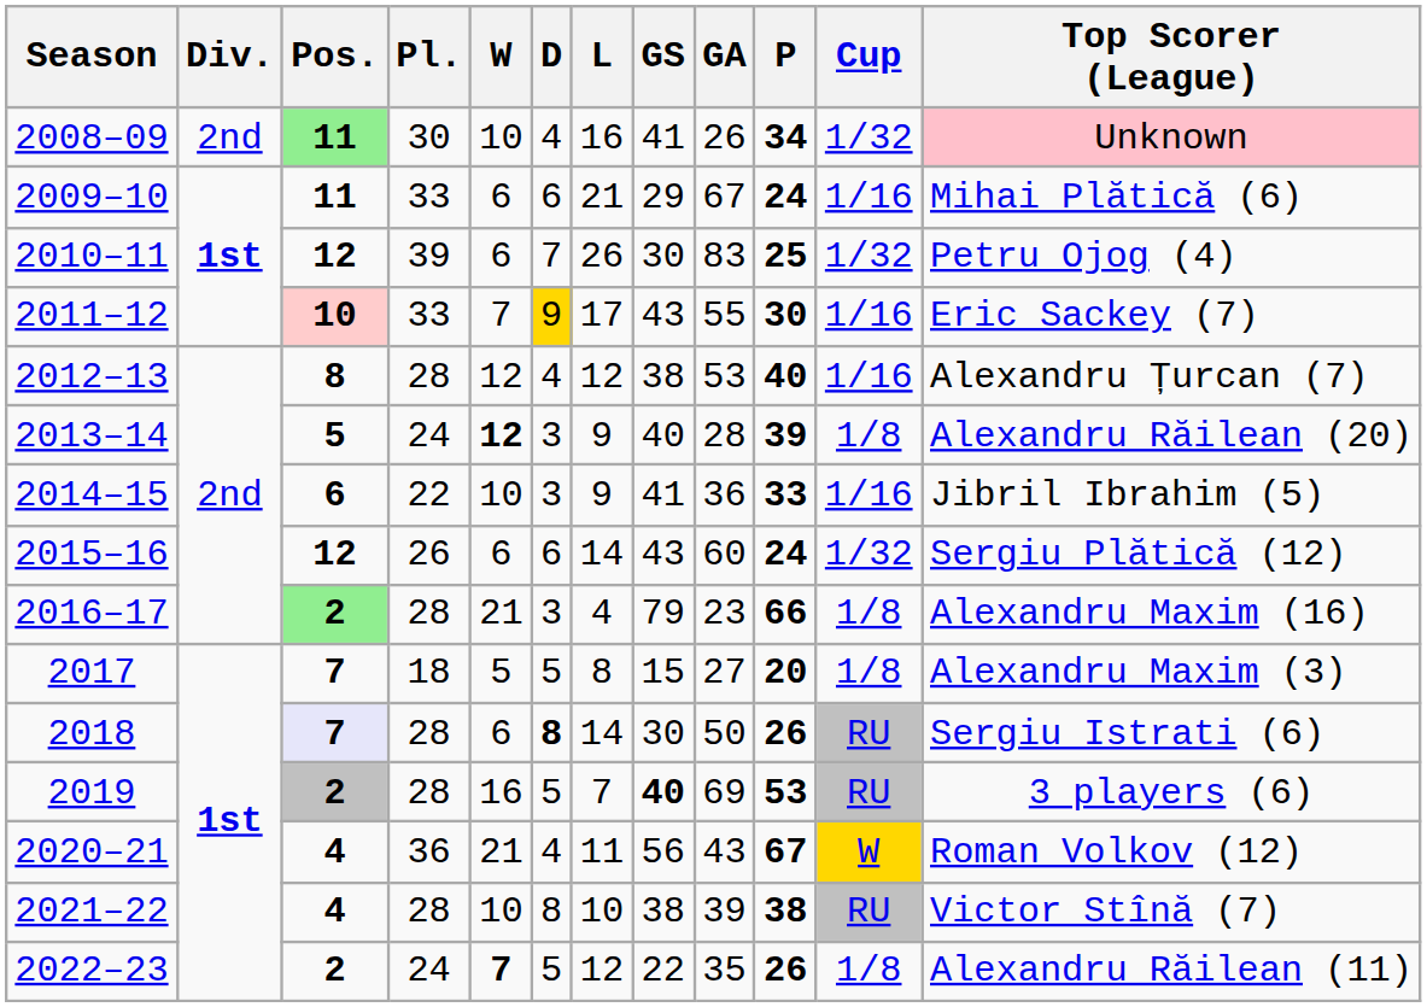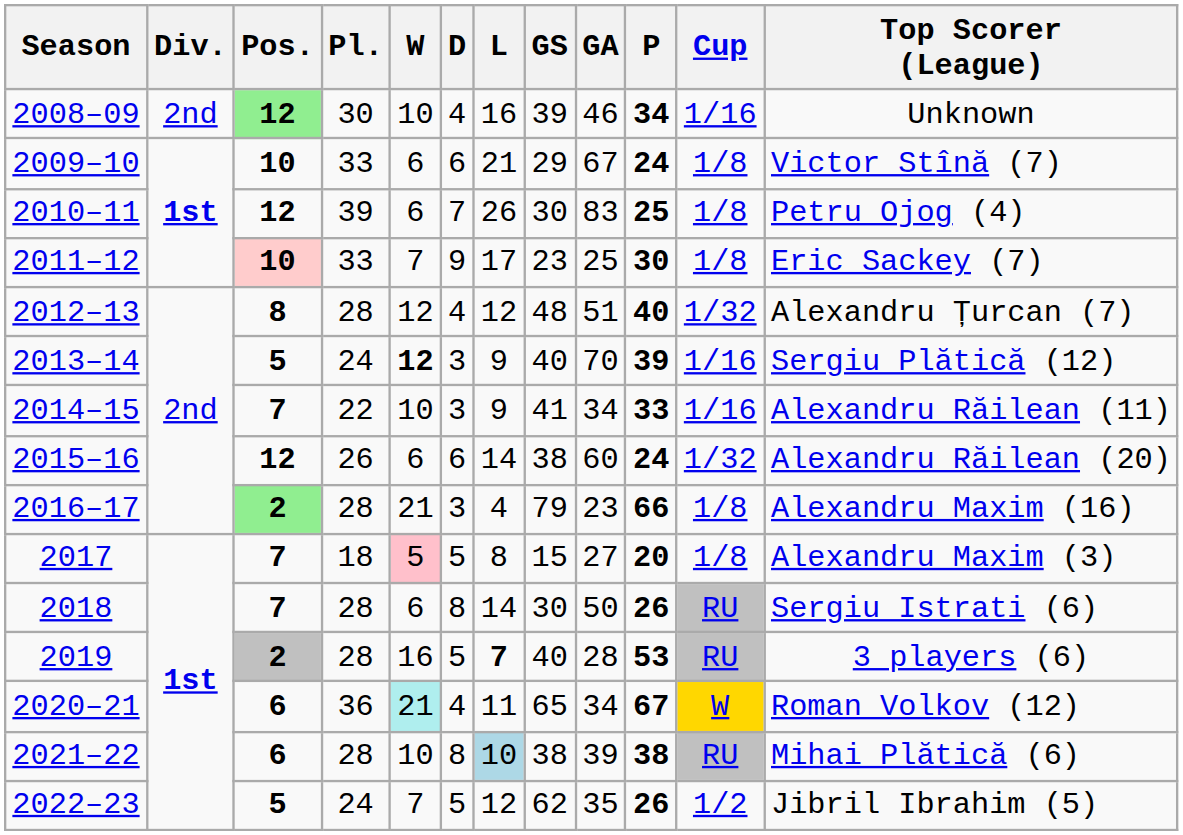 <table class="wikitable">
 <tr>
 <th>Season</th>
 <th>Div.</th>
 <th>Pos.</th>
 <th>Pl.</th>
 <th>W</th>
 <th>D</th>
 <th>L</th>
 <th>GS</th>
 <th>GA</th>
 <th>P</th>
 <th><a href='#'>Cup</a></th>
 <th>Top Scorer <br>(League)</th>
 </tr>
 <tr>
 <td align=center><a href='#'>2008–09</a></td>
 <td align=center><a href='#'>2nd</a></td>
-<td align=center bgcolor=lightgreen><strong>11</strong></td>
+<td align=center bgcolor=lightgreen><strong>12</strong></td>
 <td align=center>30</td>
 <td align=center>10</td>
 <td align=center>4</td>
 <td align=center>16</td>
-<td align=center>41</td>
-<td align=center>26</td>
+<td align=center>39</td>
+<td align=center>46</td>
 <td align=center><strong>34</strong></td>
-<td align=center><a href='#'>1/32</a></td>
-<td align=center style="background: pink;">Unknown</td>
+<td align=center><a href='#'>1/16</a></td>
+<td align=center>Unknown</td>
 </tr>
 <tr>
 <td align=center><a href='#'>2009–10</a></td>
 <td align=center rowspan = 3><strong><a href='#'>1st</a></strong></td>
-<td align=center><strong>11</strong></td>
+<td align=center><strong>10</strong></td>
 <td align=center>33</td>
 <td align=center>6</td>
 <td align=center>6</td>
 <td align=center>21</td>
 <td align=center>29</td>
 <td align=center>67</td>
 <td align=center><strong>24</strong></td>
-<td align=center><a href='#'>1/16</a></td>
-<td align=left> <a href='#'>Mihai Plătică</a> (6)</td>
+<td align=center><a href='#'>1/8</a></td>
+<td align=left> <a href='#'>Victor Stînă</a> (7)</td>
 </tr>
 <tr>
 <td align=center><a href='#'>2010–11</a></td>
 <td align=center><strong>12</strong></td>
 <td align=center>39</td>
 <td align=center>6</td>
 <td align=center>7</td>
 <td align=center>26</td>
 <td align=center>30</td>
 <td align=center>83</td>
 <td align=center><strong>25</strong></td>
-<td align=center><a href='#'>1/32</a></td>
+<td align=center><a href='#'>1/8</a></td>
 <td align=left> <a href='#'>Petru Ojog</a> (4)</td>
 </tr>
 <tr>
 <td align=center><a href='#'>2011–12</a></td>
 <td align=center bgcolor=#FFCCCC><strong>10</strong></td>
 <td align=center>33</td>
 <td align=center>7</td>
-<td align=center style="background: gold;">9</td>
+<td align=center>9</td>
 <td align=center>17</td>
-<td align=center>43</td>
-<td align=center>55</td>
+<td align=center>23</td>
+<td align=center>25</td>
 <td align=center><strong>30</strong></td>
-<td align=center><a href='#'>1/16</a></td>
+<td align=center><a href='#'>1/8</a></td>
 <td align=left> <a href='#'>Eric Sackey</a> (7)</td>
 </tr>
 <tr>
 <td align=center><a href='#'>2012–13</a></td>
 <td align=center rowspan = 5><a href='#'>2nd</a></td>
 <td align=center><strong>8</strong></td>
 <td align=center>28</td>
 <td align=center>12</td>
 <td align=center>4</td>
 <td align=center>12</td>
-<td align=center>38</td>
-<td align=center>53</td>
+<td align=center>48</td>
+<td align=center>51</td>
 <td align=center><strong>40</strong></td>
-<td align=center><a href='#'>1/16</a></td>
+<td align=center><a href='#'>1/32</a></td>
 <td align=left> Alexandru Țurcan (7)</td>
 </tr>
 <tr>
 <td align=center><a href='#'>2013–14</a></td>
 <td align=center><strong>5</strong></td>
 <td align=center>24</td>
 <td align=center><strong>12</strong></td>
 <td align=center>3</td>
 <td align=center>9</td>
 <td align=center>40</td>
-<td align=center>28</td>
+<td align=center>70</td>
 <td align=center><strong>39</strong></td>
-<td align=center><a href='#'>1/8</a></td>
-<td align=left> <a href='#'>Alexandru Răilean</a> (20)</td>
+<td align=center><a href='#'>1/16</a></td>
+<td align=left> <a href='#'>Sergiu Plătică</a> (12)</td>
 </tr>
 <tr>
 <td align=center><a href='#'>2014–15</a></td>
-<td align=center><strong>6</strong></td>
+<td align=center><strong>7</strong></td>
 <td align=center>22</td>
 <td align=center>10</td>
 <td align=center>3</td>
 <td align=center>9</td>
 <td align=center>41</td>
-<td align=center>36</td>
+<td align=center>34</td>
 <td align=center><strong>33</strong></td>
 <td align=center><a href='#'>1/16</a></td>
-<td align=left> Jibril Ibrahim (5)</td>
+<td align=left> <a href='#'>Alexandru Răilean</a> (11)</td>
 </tr>
 <tr>
 <td align=center><a href='#'>2015–16</a></td>
 <td align=center><strong>12</strong></td>
 <td align=center>26</td>
 <td align=center>6</td>
 <td align=center>6</td>
 <td align=center>14</td>
-<td align=center>43</td>
+<td align=center>38</td>
 <td align=center>60</td>
 <td align=center><strong>24</strong></td>
 <td align=center><a href='#'>1/32</a></td>
-<td align=left> <a href='#'>Sergiu Plătică</a> (12)</td>
+<td align=left> <a href='#'>Alexandru Răilean</a> (20)</td>
 </tr>
 <tr>
 <td align=center><a href='#'>2016–17</a></td>
 <td align=center bgcolor=lightgreen><strong>2</strong></td>
 <td align=center>28</td>
 <td align=center>21</td>
 <td align=center>3</td>
 <td align=center>4</td>
 <td align=center>79</td>
 <td align=center>23</td>
 <td align=center><strong>66</strong></td>
 <td align=center><a href='#'>1/8</a></td>
 <td align=left> <a href='#'>Alexandru Maxim</a> (16)</td>
 </tr>
 <tr>
 <td align=center><a href='#'>2017</a></td>
 <td align=center rowspan = 6><strong><a href='#'>1st</a></strong></td>
 <td align=center><strong>7</strong></td>
 <td align=center>18</td>
-<td align=center>5</td>
+<td align=center style="background: pink;">5</td>
 <td align=center>5</td>
 <td align=center>8</td>
 <td align=center>15</td>
 <td align=center>27</td>
 <td align=center><strong>20</strong></td>
 <td align=center><a href='#'>1/8</a></td>
 <td align=left> <a href='#'>Alexandru Maxim</a> (3)</td>
 </tr>
 <tr>
 <td align=center><a href='#'>2018</a></td>
-<td align=center style="background: lavender;"><strong>7</strong></td>
+<td align=center><strong>7</strong></td>
 <td align=center>28</td>
 <td align=center>6</td>
-<td align=center><strong>8</strong></td>
+<td align=center>8</td>
 <td align=center>14</td>
 <td align=center>30</td>
 <td align=center>50</td>
 <td align=center><strong>26</strong></td>
 <td align=center bgcolor=silver><a href='#'>RU</a></td>
 <td align=left> <a href='#'>Sergiu Istrati</a> (6)</td>
 </tr>
 <tr>
 <td align=center><a href='#'>2019</a></td>
 <td align=center bgcolor=silver><strong>2</strong></td>
 <td align=center>28</td>
 <td align=center>16</td>
 <td align=center>5</td>
-<td align=center>7</td>
-<td align=center><strong>40</strong></td>
-<td align=center>69</td>
+<td align=center><strong>7</strong></td>
+<td align=center>40</td>
+<td align=center>28</td>
 <td align=center><strong>53</strong></td>
 <td align=center bgcolor=silver><a href='#'>RU</a></td>
 <td align=center><a href='#'>3 players</a> (6)</td>
 </tr>
 <tr>
 <td align=center><a href='#'>2020–21</a></td>
-<td align=center><strong>4</strong></td>
+<td align=center><strong>6</strong></td>
 <td align=center>36</td>
-<td align=center>21</td>
+<td align=center style="background: paleturquoise;">21</td>
 <td align=center>4</td>
 <td align=center>11</td>
-<td align=center>56</td>
-<td align=center>43</td>
+<td align=center>65</td>
+<td align=center>34</td>
 <td align=center><strong>67</strong></td>
 <td align=center bgcolor=gold><a href='#'>W</a></td>
 <td align=left> <a href='#'>Roman Volkov</a> (12)</td>
 </tr>
 <tr>
 <td align=center><a href='#'>2021–22</a></td>
-<td align=center><strong>4</strong></td>
+<td align=center><strong>6</strong></td>
 <td align=center>28</td>
 <td align=center>10</td>
 <td align=center>8</td>
-<td align=center>10</td>
+<td align=center style="background: lightblue;">10</td>
 <td align=center>38</td>
 <td align=center>39</td>
 <td align=center><strong>38</strong></td>
 <td align=center bgcolor=silver><a href='#'>RU</a></td>
-<td align=left> <a href='#'>Victor Stînă</a> (7)</td>
+<td align=left> <a href='#'>Mihai Plătică</a> (6)</td>
 </tr>
 <tr>
 <td align=center><a href='#'>2022–23</a></td>
-<td align=center><strong>2</strong></td>
+<td align=center><strong>5</strong></td>
 <td align=center>24</td>
-<td align=center><strong>7</strong></td>
+<td align=center>7</td>
 <td align=center>5</td>
 <td align=center>12</td>
-<td align=center>22</td>
+<td align=center>62</td>
 <td align=center>35</td>
 <td align=center><strong>26</strong></td>
-<td align=center><a href='#'>1/8</a></td>
-<td align=left> <a href='#'>Alexandru Răilean</a> (11)</td>
+<td align=center><a href='#'>1/2</a></td>
+<td align=left> Jibril Ibrahim (5)</td>
 </tr>
 </table>
